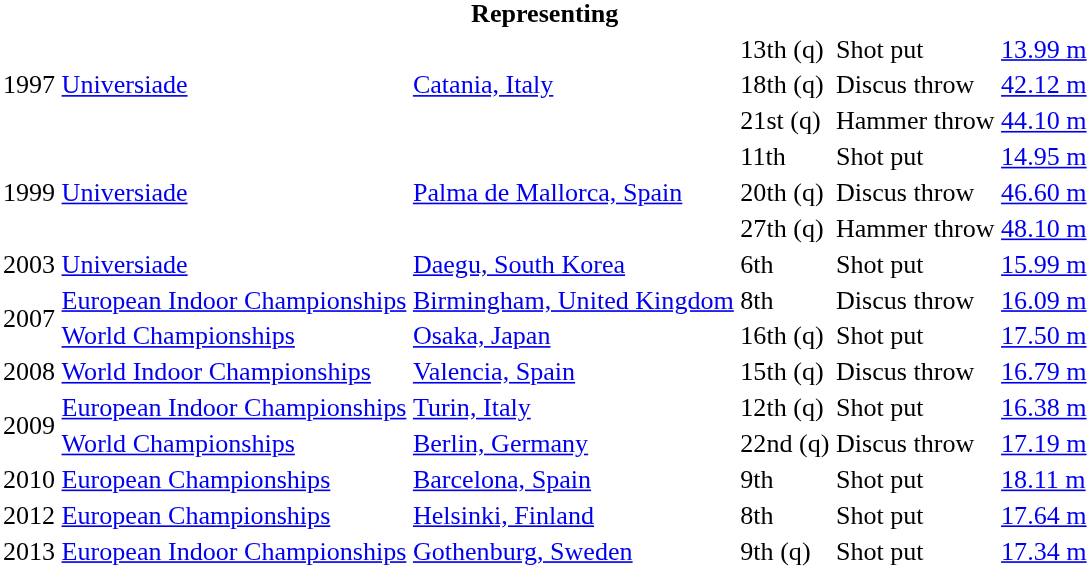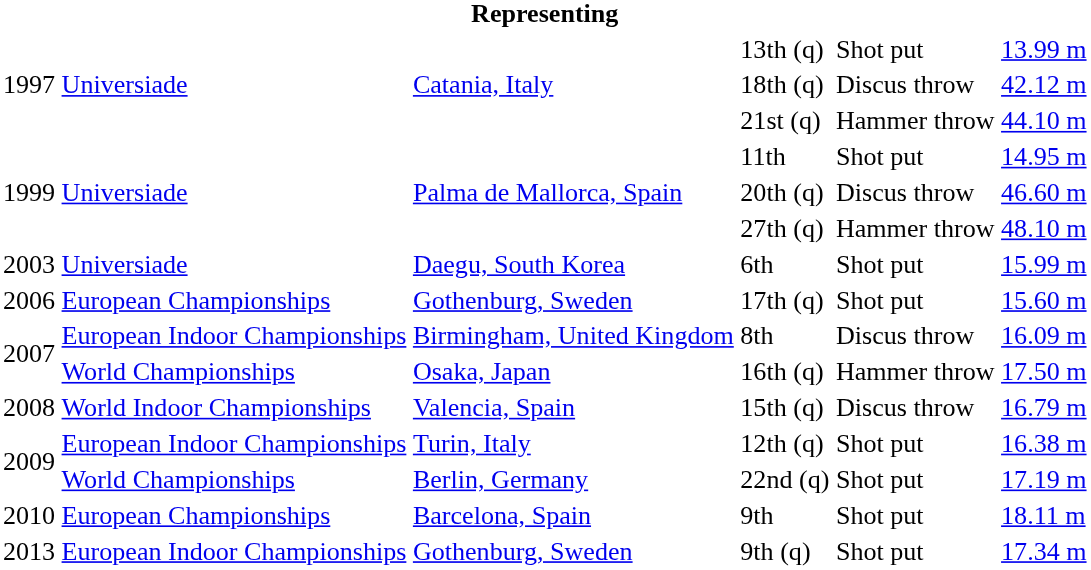 <table>
 <tr>
 <th colspan="6">Representing </th>
 </tr>
 <tr>
 <td rowspan=3>1997</td>
 <td rowspan=3><a href='#'>Universiade</a></td>
 <td rowspan=3><a href='#'>Catania, Italy</a></td>
 <td>13th (q)</td>
 <td>Shot put</td>
 <td><a href='#'>13.99 m</a></td>
 </tr>
 <tr>
 <td>18th (q)</td>
 <td>Discus throw</td>
 <td><a href='#'>42.12 m</a></td>
 </tr>
 <tr>
 <td>21st (q)</td>
 <td>Hammer throw</td>
 <td><a href='#'>44.10 m</a></td>
 </tr>
 <tr>
 <td rowspan=3>1999</td>
 <td rowspan=3><a href='#'>Universiade</a></td>
 <td rowspan=3><a href='#'>Palma de Mallorca, Spain</a></td>
 <td>11th</td>
 <td>Shot put</td>
 <td><a href='#'>14.95 m</a></td>
 </tr>
 <tr>
 <td>20th (q)</td>
 <td>Discus throw</td>
 <td><a href='#'>46.60 m</a></td>
 </tr>
 <tr>
 <td>27th (q)</td>
 <td>Hammer throw</td>
 <td><a href='#'>48.10 m</a></td>
 </tr>
 <tr>
 <td>2003</td>
 <td><a href='#'>Universiade</a></td>
 <td><a href='#'>Daegu, South Korea</a></td>
 <td>6th</td>
 <td>Shot put</td>
 <td><a href='#'>15.99 m</a></td>
 </tr>
 <tr>
+<td>2006</td>
+<td><a href='#'>European Championships</a></td>
+<td><a href='#'>Gothenburg, Sweden</a></td>
+<td>17th (q)</td>
+<td>Shot put</td>
+<td><a href='#'>15.60 m</a></td>
+</tr>
+<tr>
 <td rowspan=2>2007</td>
 <td><a href='#'>European Indoor Championships</a></td>
 <td><a href='#'>Birmingham, United Kingdom</a></td>
 <td>8th</td>
 <td>Discus throw</td>
 <td><a href='#'>16.09 m</a></td>
 </tr>
 <tr>
 <td><a href='#'>World Championships</a></td>
 <td><a href='#'>Osaka, Japan</a></td>
 <td>16th (q)</td>
-<td>Shot put</td>
+<td>Hammer throw</td>
 <td><a href='#'>17.50 m</a></td>
 </tr>
 <tr>
 <td>2008</td>
 <td><a href='#'>World Indoor Championships</a></td>
 <td><a href='#'>Valencia, Spain</a></td>
 <td>15th (q)</td>
 <td>Discus throw</td>
 <td><a href='#'>16.79 m</a></td>
 </tr>
 <tr>
 <td rowspan=2>2009</td>
 <td><a href='#'>European Indoor Championships</a></td>
 <td><a href='#'>Turin, Italy</a></td>
 <td>12th (q)</td>
 <td>Shot put</td>
 <td><a href='#'>16.38 m</a></td>
 </tr>
 <tr>
 <td><a href='#'>World Championships</a></td>
 <td><a href='#'>Berlin, Germany</a></td>
 <td>22nd (q)</td>
-<td>Discus throw</td>
+<td>Shot put</td>
 <td><a href='#'>17.19 m</a></td>
 </tr>
 <tr>
 <td>2010</td>
 <td><a href='#'>European Championships</a></td>
 <td><a href='#'>Barcelona, Spain</a></td>
 <td>9th</td>
 <td>Shot put</td>
 <td><a href='#'>18.11 m</a></td>
 </tr>
 <tr>
-<td>2012</td>
-<td><a href='#'>European Championships</a></td>
-<td><a href='#'>Helsinki, Finland</a></td>
-<td>8th</td>
-<td>Shot put</td>
-<td><a href='#'>17.64 m</a></td>
-</tr>
-<tr>
 <td>2013</td>
 <td><a href='#'>European Indoor Championships</a></td>
 <td><a href='#'>Gothenburg, Sweden</a></td>
 <td>9th (q)</td>
 <td>Shot put</td>
 <td><a href='#'>17.34 m</a></td>
 </tr>
 </table>
